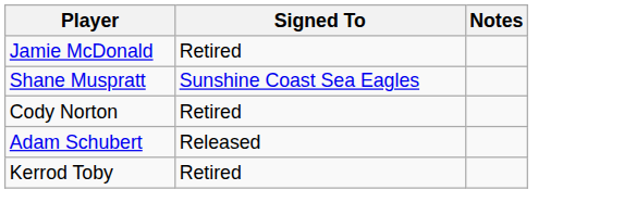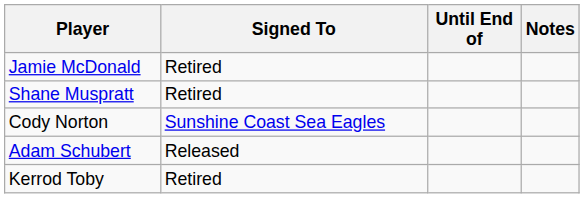 <table class="wikitable" style="font-size:90%">
 <tr style="background:#efefef;">
 <th style="width:120px;">Player</th>
 <th style="width:210px;">Signed To</th>
+<th style="width:70px;">Until End of</th>
 <th style="width:40px;">Notes</th>
 </tr>
 <tr>
 <td><a href='#'>Jamie McDonald</a></td>
 <td>Retired</td>
 <td></td>
+<td></td>
 </tr>
 <tr>
 <td><a href='#'>Shane Muspratt</a></td>
-<td> <a href='#'>Sunshine Coast Sea Eagles</a></td>
+<td>Retired</td>
+<td></td>
 <td></td>
 </tr>
 <tr>
 <td>Cody Norton</td>
-<td>Retired</td>
+<td> <a href='#'>Sunshine Coast Sea Eagles</a></td>
+<td></td>
 <td></td>
 </tr>
 <tr>
 <td><a href='#'>Adam Schubert</a></td>
 <td>Released</td>
 <td></td>
+<td></td>
 </tr>
 <tr>
 <td>Kerrod Toby</td>
 <td>Retired</td>
 <td></td>
+<td></td>
 </tr>
 </table>
